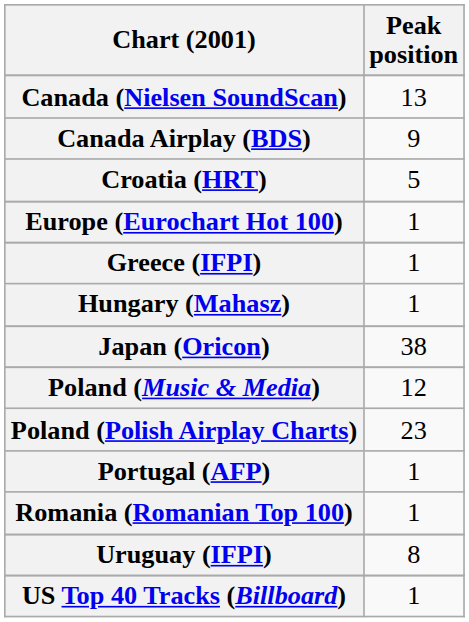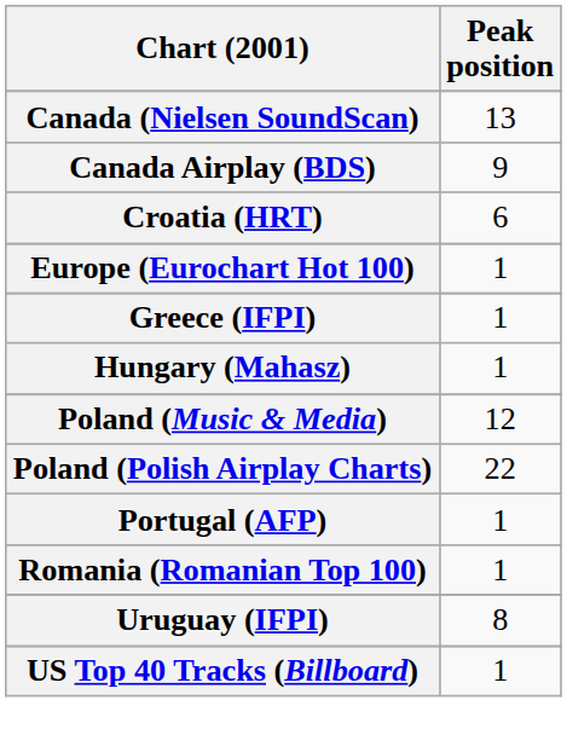 <table class="wikitable sortable plainrowheaders" style="text-align:center">
 <tr>
 <th scope="col">Chart (2001)</th>
 <th scope="col">Peak<br>position</th>
 </tr>
 <tr>
 </tr>
 <tr>
 </tr>
 <tr>
 </tr>
 <tr>
 </tr>
 <tr>
 </tr>
 <tr>
 <th scope="row">Canada (<a href='#'>Nielsen SoundScan</a>)</th>
 <td>13</td>
 </tr>
 <tr>
 <th scope="row">Canada Airplay (<a href='#'>BDS</a>)</th>
 <td>9</td>
 </tr>
 <tr>
 <th scope="row">Croatia (<a href='#'>HRT</a>)</th>
-<td>5</td>
+<td>6</td>
 </tr>
 <tr>
 </tr>
 <tr>
 <th scope="row">Europe (<a href='#'>Eurochart Hot 100</a>)</th>
 <td>1</td>
 </tr>
 <tr>
 </tr>
 <tr>
 </tr>
 <tr>
 </tr>
 <tr>
 <th scope="row">Greece (<a href='#'>IFPI</a>)</th>
 <td>1</td>
 </tr>
 <tr>
 <th scope="row">Hungary (<a href='#'>Mahasz</a>)</th>
 <td>1</td>
 </tr>
 <tr>
 </tr>
 <tr>
 </tr>
 <tr>
-<th scope="row">Japan (<a href='#'>Oricon</a>)</th>
-<td>38</td>
-</tr>
-<tr>
 </tr>
 <tr>
 </tr>
 <tr>
 </tr>
 <tr>
 </tr>
 <tr>
 <th scope="row">Poland (<em><a href='#'>Music & Media</a></em>)</th>
 <td>12</td>
 </tr>
 <tr>
 <th scope="row">Poland (<a href='#'>Polish Airplay Charts</a>)</th>
-<td>23</td>
+<td>22</td>
 </tr>
 <tr>
 <th scope="row">Portugal (<a href='#'>AFP</a>)</th>
 <td>1</td>
 </tr>
 <tr>
 <th scope="row">Romania (<a href='#'>Romanian Top 100</a>)</th>
 <td>1</td>
 </tr>
 <tr>
 </tr>
 <tr>
 </tr>
 <tr>
 </tr>
 <tr>
 </tr>
 <tr>
 </tr>
 <tr>
 </tr>
 <tr>
 </tr>
 <tr>
 <th scope="row">Uruguay (<a href='#'>IFPI</a>)</th>
 <td>8</td>
 </tr>
 <tr>
 </tr>
 <tr>
 </tr>
 <tr>
 </tr>
 <tr>
 </tr>
 <tr>
 </tr>
 <tr>
 </tr>
 <tr>
 </tr>
 <tr>
 <th scope="row">US <a href='#'>Top 40 Tracks</a> (<em><a href='#'>Billboard</a></em>)</th>
 <td>1</td>
 </tr>
 </table>
